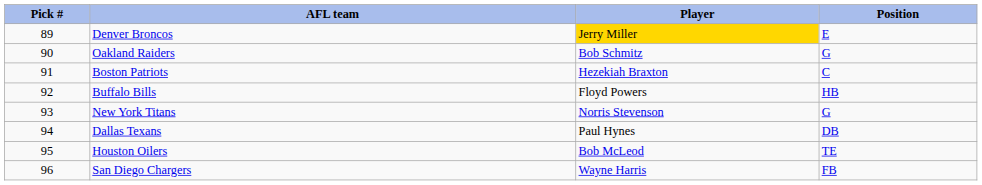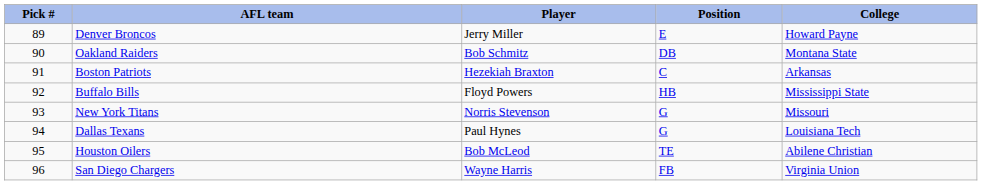 <table class="wikitable sortable sortable" style="width: 100%">
 <tr>
 <th style="background:#A8BDEC;" width=7%>Pick #</th>
 <th width=40% style="background:#A8BDEC;">AFL team</th>
 <th width=20% style="background:#A8BDEC;">Player</th>
 <th width=13% style="background:#A8BDEC;">Position</th>
+<th style="background:#A8BDEC;">College</th>
 </tr>
 <tr>
 <td align="center">89</td>
 <td><a href='#'>Denver Broncos</a></td>
-<td style="background: gold;">Jerry Miller</td>
+<td>Jerry Miller</td>
 <td><a href='#'>E</a></td>
+<td><a href='#'>Howard Payne</a></td>
 </tr>
 <tr>
 <td align="center">90</td>
 <td><a href='#'>Oakland Raiders</a></td>
 <td><a href='#'>Bob Schmitz</a></td>
-<td><a href='#'>G</a></td>
+<td><a href='#'>DB</a></td>
+<td><a href='#'>Montana State</a></td>
 </tr>
 <tr>
 <td align="center">91</td>
 <td><a href='#'>Boston Patriots</a></td>
 <td><a href='#'>Hezekiah Braxton</a></td>
 <td><a href='#'>C</a></td>
+<td><a href='#'>Arkansas</a></td>
 </tr>
 <tr>
 <td align="center">92</td>
 <td><a href='#'>Buffalo Bills</a></td>
 <td>Floyd Powers</td>
 <td><a href='#'>HB</a></td>
+<td><a href='#'>Mississippi State</a></td>
 </tr>
 <tr>
 <td align="center">93</td>
 <td><a href='#'>New York Titans</a></td>
 <td><a href='#'>Norris Stevenson</a></td>
 <td><a href='#'>G</a></td>
+<td><a href='#'>Missouri</a></td>
 </tr>
 <tr>
 <td align="center">94</td>
 <td><a href='#'>Dallas Texans</a></td>
 <td>Paul Hynes</td>
-<td><a href='#'>DB</a></td>
+<td><a href='#'>G</a></td>
+<td><a href='#'>Louisiana Tech</a></td>
 </tr>
 <tr>
 <td align="center">95</td>
 <td><a href='#'>Houston Oilers</a></td>
 <td><a href='#'>Bob McLeod</a></td>
 <td><a href='#'>TE</a></td>
+<td><a href='#'>Abilene Christian</a></td>
 </tr>
 <tr>
 <td align="center">96</td>
 <td><a href='#'>San Diego Chargers</a></td>
 <td><a href='#'>Wayne Harris</a></td>
 <td><a href='#'>FB</a></td>
+<td><a href='#'>Virginia Union</a></td>
 </tr>
 </table>
